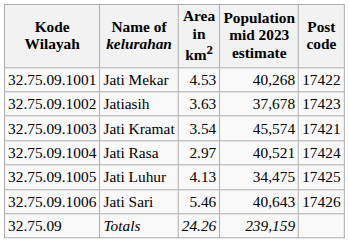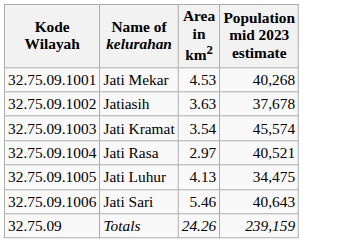 <table class="wikitable">
 <tr>
 <th>Kode <br>Wilayah</th>
 <th>Name of <br> <em>kelurahan</em></th>
 <th>Area <br>in <br>km<sup>2</sup></th>
 <th>Population<br>mid 2023<br>estimate</th>
-<th>Post<br>code</th>
 </tr>
 <tr>
 <td>32.75.09.1001</td>
 <td>Jati Mekar</td>
 <td align="right">4.53</td>
 <td align="right">40,268</td>
-<td>17422</td>
 </tr>
 <tr>
 <td>32.75.09.1002</td>
 <td>Jatiasih</td>
 <td align="right">3.63</td>
 <td align="right">37,678</td>
-<td>17423</td>
 </tr>
 <tr>
 <td>32.75.09.1003</td>
 <td>Jati Kramat</td>
 <td align="right">3.54</td>
 <td align="right">45,574</td>
-<td>17421</td>
 </tr>
 <tr>
 <td>32.75.09.1004</td>
 <td>Jati Rasa</td>
 <td align="right">2.97</td>
 <td align="right">40,521</td>
-<td>17424</td>
 </tr>
 <tr>
 <td>32.75.09.1005</td>
 <td>Jati Luhur</td>
 <td align="right">4.13</td>
 <td align="right">34,475</td>
-<td>17425</td>
 </tr>
 <tr>
 <td>32.75.09.1006</td>
 <td>Jati Sari</td>
 <td align="right">5.46</td>
 <td align="right">40,643</td>
-<td>17426</td>
 </tr>
 <tr>
 <td>32.75.09</td>
 <td><em>Totals</em></td>
 <td align="right"><em>24.26</em></td>
 <td align="right"><em>239,159</em></td>
-<td></td>
 </tr>
 </table>
